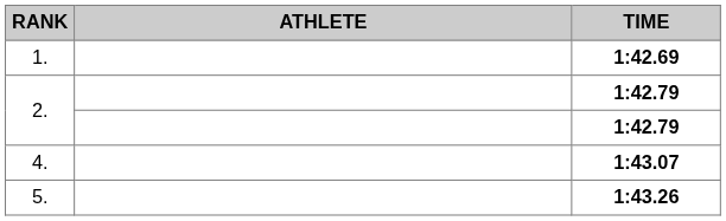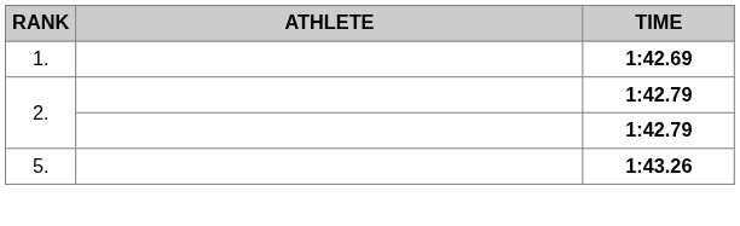 <table border="1" cellspacing="2" cellpadding="5" style="border-collapse: collapse; font-size: 100%;">
 <tr bgcolor="cccccc">
 <th>RANK</th>
 <th align="center" style="width: 25em">ATHLETE</th>
 <th align="center" style="width: 7em">TIME</th>
 </tr>
 <tr>
 <td align="center">1.</td>
 <td></td>
 <td align="center"><strong>1:42.69</strong></td>
 </tr>
 <tr>
 <td rowspan=2 align="center">2.</td>
 <td></td>
 <td align="center"><strong>1:42.79</strong></td>
 </tr>
 <tr>
 <td></td>
 <td align="center"><strong>1:42.79</strong></td>
 </tr>
 <tr>
-<td align="center">4.</td>
-<td></td>
-<td align="center"><strong>1:43.07</strong></td>
-</tr>
-<tr>
 <td align="center">5.</td>
 <td></td>
 <td align="center"><strong>1:43.26</strong></td>
 </tr>
 </table>
